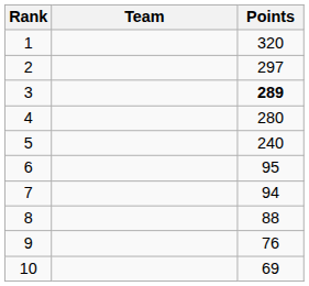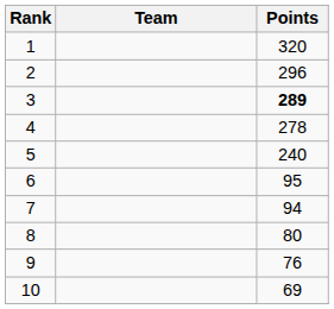 <table class="wikitable" style="text-align:center;">
 <tr>
 <th width=40>Rank</th>
 <th width=180>Team</th>
 <th width=60>Points</th>
 </tr>
 <tr>
 <td>1</td>
 <td align=left></td>
 <td>320</td>
 </tr>
 <tr>
 <td>2</td>
 <td align=left></td>
-<td>297</td>
+<td>296</td>
 </tr>
 <tr>
 <td>3</td>
 <td align=left></td>
 <td><strong>289</strong></td>
 </tr>
 <tr>
 <td>4</td>
 <td align=left></td>
-<td>280</td>
+<td>278</td>
 </tr>
 <tr>
 <td>5</td>
 <td align=left></td>
 <td>240</td>
 </tr>
 <tr>
 <td>6</td>
 <td align=left></td>
 <td>95</td>
 </tr>
 <tr>
 <td>7</td>
 <td align=left></td>
 <td>94</td>
 </tr>
 <tr>
 <td>8</td>
 <td align=left></td>
-<td>88</td>
+<td>80</td>
 </tr>
 <tr>
 <td>9</td>
 <td align=left></td>
 <td>76</td>
 </tr>
 <tr>
 <td>10</td>
 <td align=left></td>
 <td>69</td>
 </tr>
 </table>
